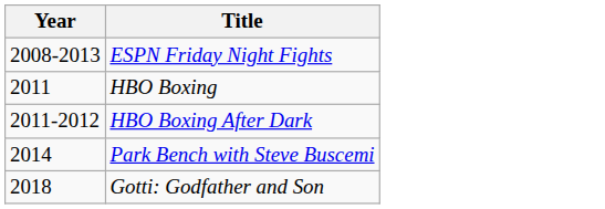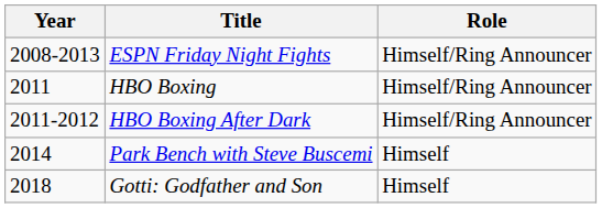 <table class="wikitable">
 <tr>
 <th>Year</th>
 <th>Title</th>
+<th>Role</th>
 </tr>
 <tr>
 <td>2008-2013</td>
 <td><em><a href='#'>ESPN Friday Night Fights</a></em></td>
+<td>Himself/Ring Announcer</td>
 </tr>
 <tr>
 <td>2011</td>
 <td><em>HBO Boxing</em></td>
+<td>Himself/Ring Announcer</td>
 </tr>
 <tr>
 <td>2011-2012</td>
 <td><em><a href='#'>HBO Boxing After Dark</a></em></td>
+<td>Himself/Ring Announcer</td>
 </tr>
 <tr>
 <td>2014</td>
 <td><em><a href='#'>Park Bench with Steve Buscemi</a></em></td>
+<td>Himself</td>
 </tr>
 <tr>
 <td>2018</td>
 <td><em>Gotti: Godfather and Son</em></td>
+<td>Himself</td>
 </tr>
 </table>
